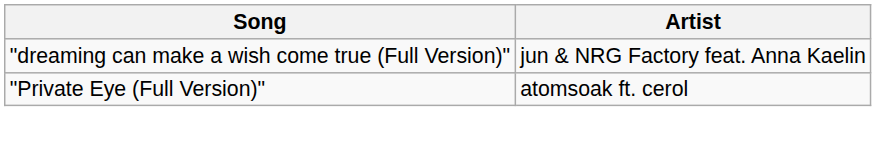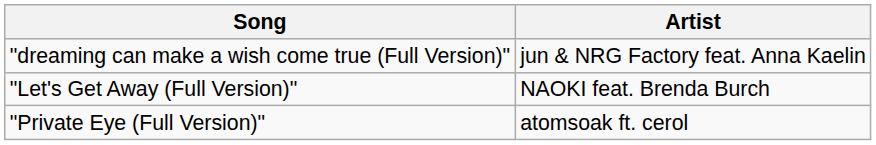 <table class="wikitable sortable" style="font-size:90%;">
 <tr>
 <th>Song</th>
 <th>Artist</th>
 </tr>
 <tr>
 <td>"dreaming can make a wish come true (Full Version)"</td>
 <td>jun & NRG Factory feat. Anna Kaelin</td>
 </tr>
 <tr>
+<td>"Let's Get Away (Full Version)"</td>
+<td>NAOKI feat. Brenda Burch</td>
+</tr>
+<tr>
 <td>"Private Eye (Full Version)"</td>
 <td>atomsoak ft. cerol</td>
 </tr>
 </table>
